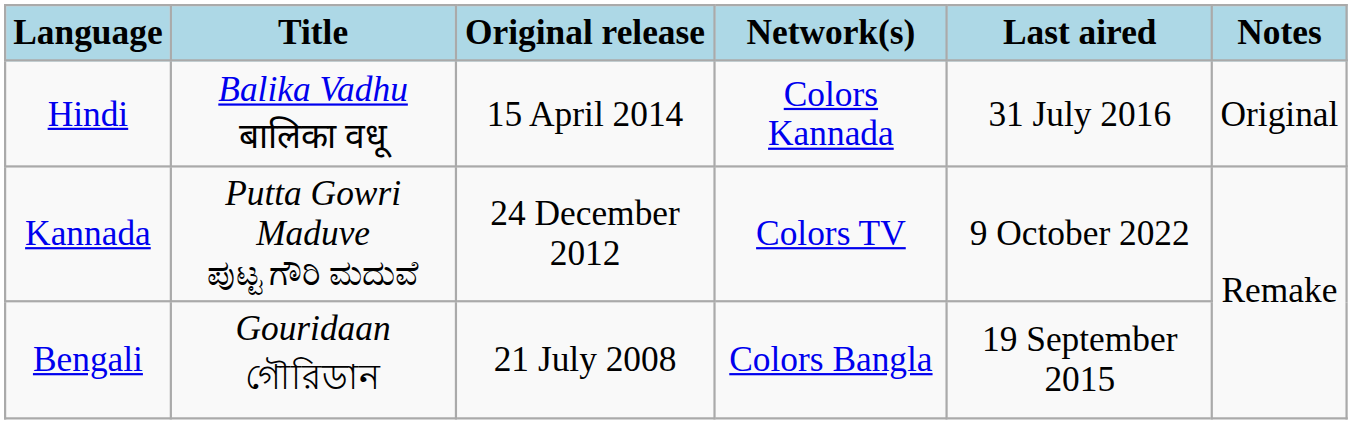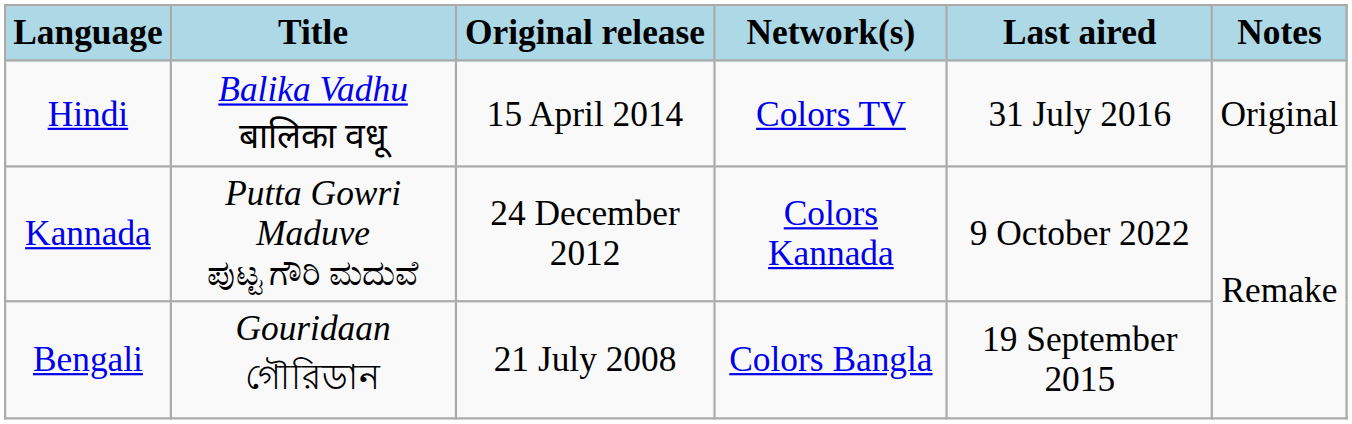 <table class="wikitable" style="text-align:center;">
 <tr>
 <th style="background:LightBlue;">Language</th>
 <th style="background:LightBlue;">Title</th>
 <th style="background:LightBlue;">Original release</th>
 <th style="background:LightBlue;">Network(s)</th>
 <th style="background:LightBlue;">Last aired</th>
 <th style="background:LightBlue;">Notes</th>
 </tr>
 <tr>
 <td><a href='#'>Hindi</a></td>
 <td><em><a href='#'>Balika Vadhu</a></em> <br> बालिका वधू</td>
 <td>15 April 2014</td>
-<td><a href='#'>Colors Kannada</a></td>
+<td><a href='#'>Colors TV</a></td>
 <td>31 July 2016</td>
 <td>Original</td>
 </tr>
 <tr>
 <td><a href='#'>Kannada</a></td>
 <td><em>Putta Gowri Maduve</em> <br> ಪುಟ್ಟ ಗೌರಿ ಮದುವೆ</td>
 <td>24 December 2012</td>
-<td><a href='#'>Colors TV</a></td>
+<td><a href='#'>Colors Kannada</a></td>
 <td>9 October 2022</td>
 <td rowspan="2">Remake</td>
 </tr>
 <tr>
 <td><a href='#'>Bengali</a></td>
 <td><em>Gouridaan</em> <br> গৌরিডান</td>
 <td>21 July 2008</td>
 <td><a href='#'>Colors Bangla</a></td>
 <td>19 September 2015</td>
 </tr>
 </table>
